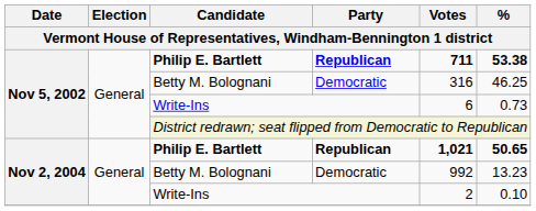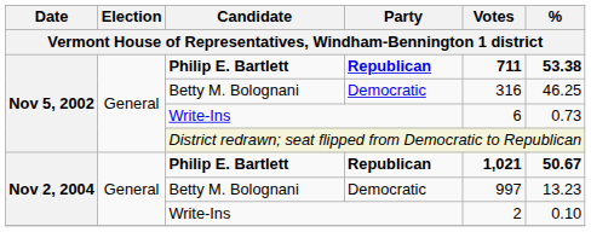 <table class="wikitable">
 <tr>
 <th>Date</th>
 <th>Election</th>
 <th>Candidate</th>
 <th>Party</th>
 <th>Votes</th>
 <th>%</th>
 </tr>
 <tr>
 <th colspan="6">Vermont House of Representatives, Windham-Bennington 1 district</th>
 </tr>
 <tr>
 <th rowspan="4">Nov 5, 2002</th>
 <td rowspan="4" align="center">General</td>
 <td><strong>Philip E. Bartlett</strong></td>
 <td><strong><a href='#'>Republican</a></strong></td>
 <td align="right"><strong>711</strong></td>
 <td align="right"><strong>53.38</strong></td>
 </tr>
 <tr>
 <td>Betty M. Bolognani</td>
 <td><a href='#'>Democratic</a></td>
 <td align="right">316</td>
 <td align="right">46.25</td>
 </tr>
 <tr>
 <td colspan="2"><a href='#'>Write-Ins</a></td>
 <td align="right">6</td>
 <td align="right">0.73</td>
 </tr>
 <tr>
 <td colspan="4" style="background:Beige"><em>District redrawn; seat flipped from Democratic to Republican</em></td>
 </tr>
 <tr>
 <th rowspan="3">Nov 2, 2004</th>
 <td rowspan="3" align="center">General</td>
 <td><strong>Philip E. Bartlett</strong></td>
 <td><strong>Republican</strong></td>
 <td align="right"><strong>1,021</strong></td>
-<td align="right"><strong>50.65</strong></td>
+<td align="right"><strong>50.67</strong></td>
 </tr>
 <tr>
 <td>Betty M. Bolognani</td>
 <td>Democratic</td>
-<td align="right">992</td>
+<td align="right">997</td>
 <td align="right">13.23</td>
 </tr>
 <tr>
 <td colspan="2">Write-Ins</td>
 <td align="right">2</td>
 <td align="right">0.10</td>
 </tr>
 <tr>
 </tr>
 </table>
